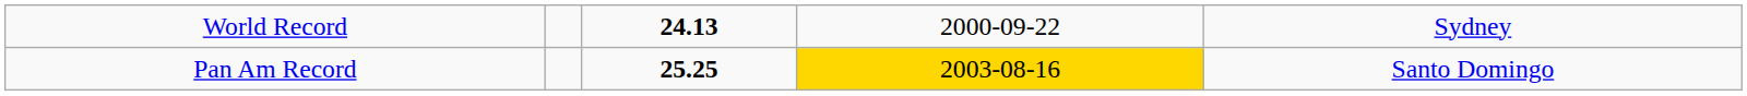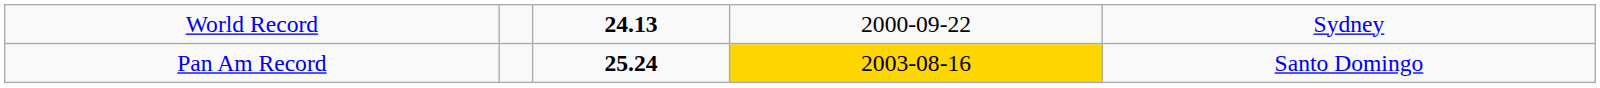 <table class="wikitable" style=" text-align:center; font-size:110%;" width="75%">
 <tr>
 <td><a href='#'>World Record</a></td>
 <td></td>
 <td><strong>24.13</strong></td>
 <td>2000-09-22</td>
 <td> <a href='#'>Sydney</a></td>
 </tr>
 <tr>
 <td><a href='#'>Pan Am Record</a></td>
 <td></td>
-<td><strong>25.25</strong></td>
+<td><strong>25.24</strong></td>
 <td style="background: gold;">2003-08-16</td>
 <td> <a href='#'>Santo Domingo</a></td>
 </tr>
 </table>
